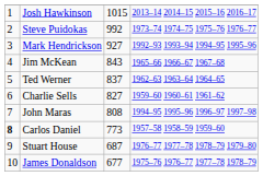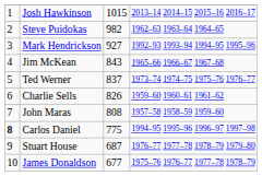 <table class="wikitable">
 <tr>
 </tr>
 <tr>
 <td>1</td>
 <td><a href='#'>Josh Hawkinson</a></td>
 <td>1015</td>
 <td style="font-size:80%;"><a href='#'>2013–14</a> <a href='#'>2014–15</a> <a href='#'>2015–16</a> <a href='#'>2016–17</a></td>
 </tr>
 <tr>
 <td>2</td>
 <td><a href='#'>Steve Puidokas</a></td>
-<td>992</td>
-<td style="font-size:80%;"><a href='#'>1973–74</a> <a href='#'>1974–75</a> <a href='#'>1975–76</a> <a href='#'>1976–77</a></td>
+<td>982</td>
+<td style="font-size:80%;"><a href='#'>1962–63</a> <a href='#'>1963–64</a> <a href='#'>1964–65</a></td>
 </tr>
 <tr>
 <td>3</td>
 <td><a href='#'>Mark Hendrickson</a></td>
 <td>927</td>
 <td style="font-size:80%;"><a href='#'>1992–93</a> <a href='#'>1993–94</a> <a href='#'>1994–95</a> <a href='#'>1995–96</a></td>
 </tr>
 <tr>
 <td>4</td>
 <td>Jim McKean</td>
 <td>843</td>
 <td style="font-size:80%;"><a href='#'>1965–66</a> <a href='#'>1966–67</a> <a href='#'>1967–68</a></td>
 </tr>
 <tr>
 <td>5</td>
 <td>Ted Werner</td>
 <td>837</td>
-<td style="font-size:80%;"><a href='#'>1962–63</a> <a href='#'>1963–64</a> <a href='#'>1964–65</a></td>
+<td style="font-size:80%;"><a href='#'>1973–74</a> <a href='#'>1974–75</a> <a href='#'>1975–76</a> <a href='#'>1976–77</a></td>
 </tr>
 <tr>
 <td>6</td>
 <td>Charlie Sells</td>
-<td>827</td>
+<td>826</td>
 <td style="font-size:80%;"><a href='#'>1959–60</a> <a href='#'>1960–61</a> <a href='#'>1961–62</a></td>
 </tr>
 <tr>
 <td>7</td>
 <td>John Maras</td>
 <td>808</td>
-<td style="font-size:80%;"><a href='#'>1994–95</a> <a href='#'>1995–96</a> <a href='#'>1996–97</a> <a href='#'>1997–98</a></td>
+<td style="font-size:80%;"><a href='#'>1957–58</a> <a href='#'>1958–59</a> <a href='#'>1959–60</a></td>
 </tr>
 <tr>
 <td><strong>8</strong></td>
 <td>Carlos Daniel</td>
-<td>773</td>
-<td style="font-size:80%;"><a href='#'>1957–58</a> <a href='#'>1958–59</a> <a href='#'>1959–60</a></td>
+<td>775</td>
+<td style="font-size:80%;"><a href='#'>1994–95</a> <a href='#'>1995–96</a> <a href='#'>1996–97</a> <a href='#'>1997–98</a></td>
 </tr>
 <tr>
 <td>9</td>
 <td>Stuart House</td>
 <td>687</td>
 <td style="font-size:80%;"><a href='#'>1976–77</a> <a href='#'>1977–78</a> <a href='#'>1978–79</a> <a href='#'>1979–80</a></td>
 </tr>
 <tr>
 <td>10</td>
 <td><a href='#'>James Donaldson</a></td>
 <td>677</td>
 <td style="font-size:80%;"><a href='#'>1975–76</a> <a href='#'>1976–77</a> <a href='#'>1977–78</a> <a href='#'>1978–79</a></td>
 </tr>
 </table>
